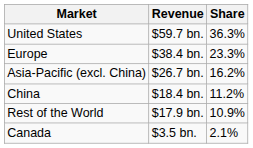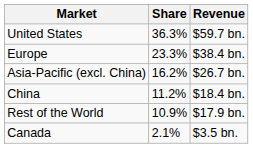 <table class="wikitable">
 <tr>
 <th>Market</th>
+<th>Share</th>
 <th>Revenue</th>
-<th>Share</th>
 </tr>
 <tr>
 <td>United States</td>
+<td>36.3%</td>
 <td>$59.7 bn.</td>
-<td>36.3%</td>
 </tr>
 <tr>
 <td>Europe</td>
+<td>23.3%</td>
 <td>$38.4 bn.</td>
-<td>23.3%</td>
 </tr>
 <tr>
 <td>Asia-Pacific (excl. China)</td>
+<td>16.2%</td>
 <td>$26.7 bn.</td>
-<td>16.2%</td>
 </tr>
 <tr>
 <td>China</td>
+<td>11.2%</td>
 <td>$18.4 bn.</td>
-<td>11.2%</td>
 </tr>
 <tr>
 <td>Rest of the World</td>
+<td>10.9%</td>
 <td>$17.9 bn.</td>
-<td>10.9%</td>
 </tr>
 <tr>
 <td>Canada</td>
+<td>2.1%</td>
 <td>$3.5 bn.</td>
-<td>2.1%</td>
 </tr>
 </table>
